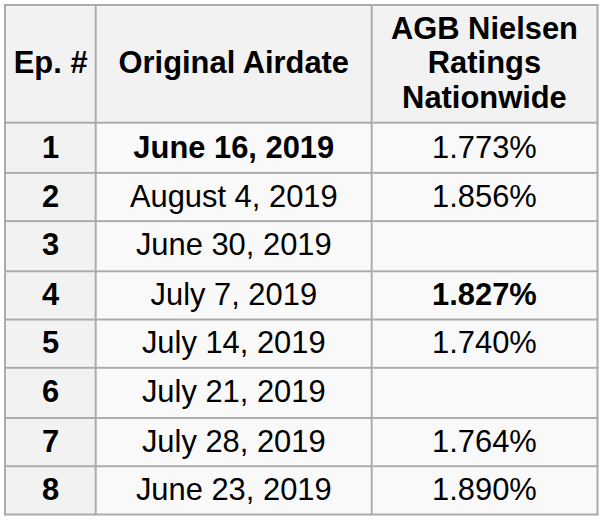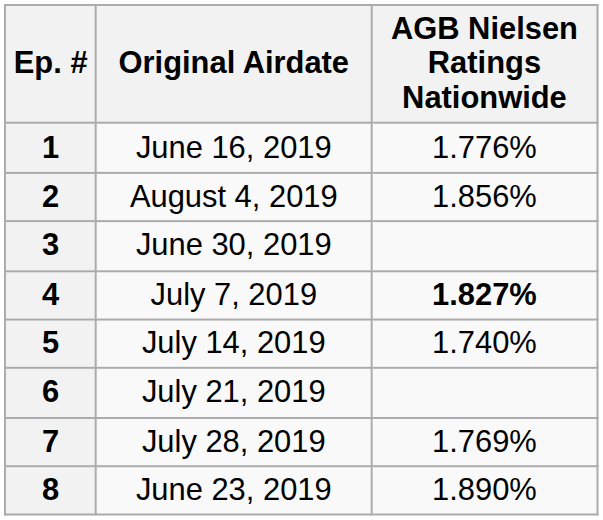 <table class="wikitable" style="text-align:center">
 <tr>
 <th rowspan=1 style="width:40px">Ep. #</th>
 <th style="width:135px">Original Airdate</th>
 <th width="110">AGB Nielsen Ratings Nationwide</th>
 </tr>
 <tr>
 <th>1</th>
-<td><strong>June 16, 2019</strong></td>
-<td>1.773%</td>
+<td>June 16, 2019</td>
+<td>1.776%</td>
 </tr>
 <tr>
 <th>2</th>
 <td>August 4, 2019</td>
 <td>1.856%</td>
 </tr>
 <tr>
 <th>3</th>
 <td>June 30, 2019</td>
 <td></td>
 </tr>
 <tr>
 <th>4</th>
 <td>July 7, 2019</td>
 <td><strong>1.827%</strong></td>
 </tr>
 <tr>
 <th>5</th>
 <td>July 14, 2019</td>
 <td>1.740%</td>
 </tr>
 <tr>
 <th>6</th>
 <td>July 21, 2019</td>
 <td></td>
 </tr>
 <tr>
 <th>7</th>
 <td>July 28, 2019</td>
-<td>1.764%</td>
+<td>1.769%</td>
 </tr>
 <tr>
 <th>8</th>
 <td>June 23, 2019</td>
 <td>1.890%</td>
 </tr>
 </table>
